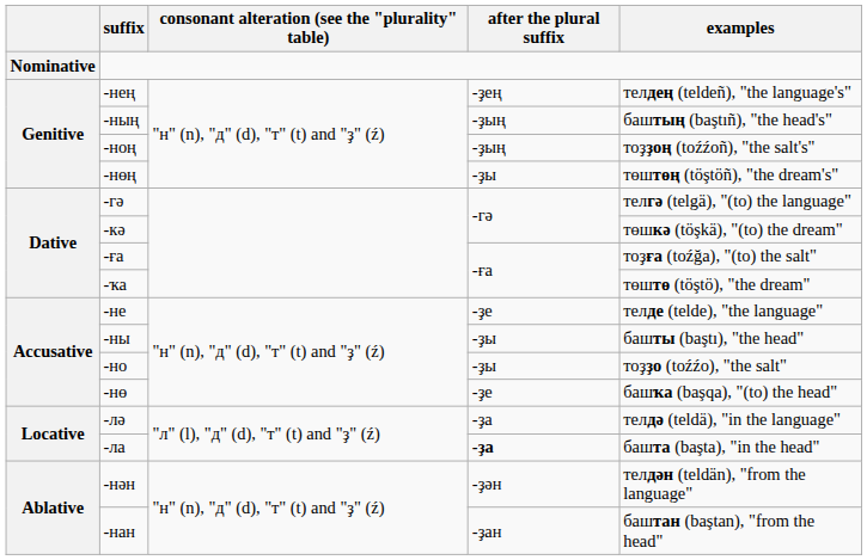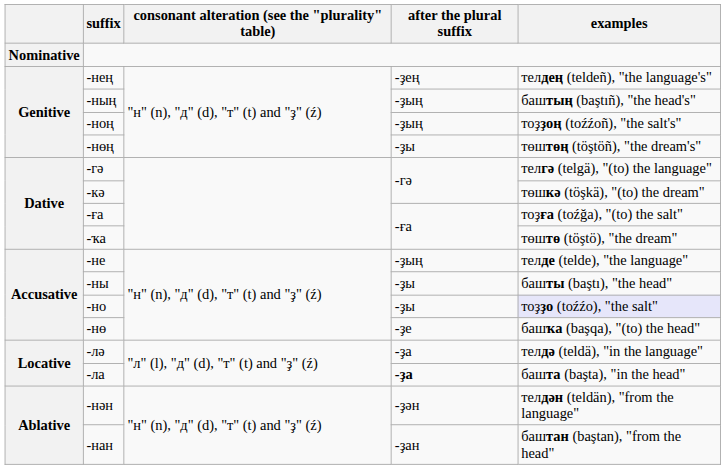 <table class="wikitable" style="margin:auto;width:90%;">
 <tr>
 <th></th>
 <th>suffix</th>
 <th>consonant alteration (see the "plurality" table)</th>
 <th>after the plural suffix</th>
 <th>examples</th>
 </tr>
 <tr>
 <th>Nominative</th>
 <td colspan="4"></td>
 </tr>
 <tr>
 <th rowspan="4">Genitive</th>
 <td>-нең</td>
 <td rowspan="4">"н" (n), "д" (d), "т" (t) and "ҙ" (ź)</td>
 <td>-ҙең</td>
 <td>тел<strong>дең</strong> (teldeñ), "the language's"</td>
 </tr>
 <tr>
 <td>-ның</td>
 <td>-ҙың</td>
 <td>баш<strong>тың</strong> (baştıñ), "the head's"</td>
 </tr>
 <tr>
 <td>-ноң</td>
 <td>-ҙың</td>
 <td>тоҙ<strong>ҙоң</strong> (toźźoñ), "the salt's"</td>
 </tr>
 <tr>
 <td>-нөң</td>
 <td>-ҙы</td>
 <td>төш<strong>төң</strong> (töştöñ), "the dream's"</td>
 </tr>
 <tr>
 <th rowspan="4">Dative</th>
 <td>-гә</td>
 <td rowspan="4"></td>
 <td rowspan="2">-гә</td>
 <td>тел<strong>гә</strong> (telgä), "(to) the language"</td>
 </tr>
 <tr>
 <td>-кә</td>
 <td>төш<strong>кә</strong> (töşkä), "(to) the dream"</td>
 </tr>
 <tr>
 <td>-ға</td>
 <td rowspan="2">-ға</td>
 <td>тоҙ<strong>ға</strong> (toźğa), "(to) the salt"</td>
 </tr>
 <tr>
 <td>-ҡа</td>
 <td>төш<strong>тө</strong> (töştö), "the dream"</td>
 </tr>
 <tr>
 <th rowspan="4">Accusative</th>
 <td>-не</td>
 <td rowspan="4">"н" (n), "д" (d), "т" (t) and "ҙ" (ź)</td>
-<td>-ҙе</td>
+<td>-ҙың</td>
 <td>тел<strong>де</strong> (telde), "the language"</td>
 </tr>
 <tr>
 <td>-ны</td>
 <td>-ҙы</td>
 <td>баш<strong>ты</strong> (baştı), "the head"</td>
 </tr>
 <tr>
 <td>-но</td>
 <td>-ҙы</td>
-<td>тоҙ<strong>ҙо</strong> (toźźo), "the salt"</td>
+<td style="background: lavender;">тоҙ<strong>ҙо</strong> (toźźo), "the salt"</td>
 </tr>
 <tr>
 <td>-нө</td>
 <td>-ҙе</td>
 <td>баш<strong>ҡа</strong> (başqa), "(to) the head"</td>
 </tr>
 <tr>
 <th rowspan="2">Locative</th>
 <td>-лә</td>
 <td rowspan="2">"л" (l), "д" (d), "т" (t) and "ҙ" (ź)</td>
 <td>-ҙа</td>
 <td>тел<strong>дә</strong> (teldä), "in the language"</td>
 </tr>
 <tr>
 <td>-ла</td>
 <td><strong>-ҙа</strong></td>
 <td>баш<strong>та</strong> (başta), "in the head"</td>
 </tr>
 <tr>
 <th rowspan="2">Ablative</th>
 <td>-нән</td>
 <td rowspan="2">"н" (n), "д" (d), "т" (t) and "ҙ" (ź)</td>
 <td>-ҙән</td>
 <td>тел<strong>дән</strong> (teldän), "from the language"</td>
 </tr>
 <tr>
 <td>-нан</td>
 <td>-ҙан</td>
 <td>баш<strong>тан</strong> (baştan), "from the head"</td>
 </tr>
 </table>
